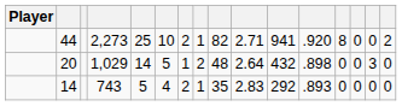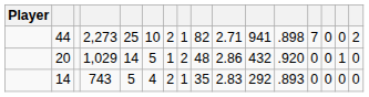 <table class="wikitable sortable" style="text-align:center;">
 <tr>
 <th>Player</th>
 <th></th>
 <th></th>
 <th></th>
 <th></th>
 <th></th>
 <th></th>
 <th></th>
 <th></th>
 <th></th>
 <th></th>
 <th></th>
 <th></th>
 <th></th>
 <th></th>
 <th></th>
 </tr>
 <tr>
 <td></td>
 <td>44</td>
 <td></td>
 <td>2,273</td>
 <td>25</td>
 <td>10</td>
 <td>2</td>
 <td>1</td>
 <td>82</td>
 <td>2.71</td>
 <td>941</td>
-<td>.920</td>
-<td>8</td>
+<td>.898</td>
+<td>7</td>
 <td>0</td>
 <td>0</td>
 <td>2</td>
 </tr>
 <tr>
 <td></td>
 <td>20</td>
 <td></td>
 <td>1,029</td>
 <td>14</td>
 <td>5</td>
 <td>1</td>
 <td>2</td>
 <td>48</td>
-<td>2.64</td>
+<td>2.86</td>
 <td>432</td>
-<td>.898</td>
+<td>.920</td>
 <td>0</td>
 <td>0</td>
-<td>3</td>
+<td>1</td>
 <td>0</td>
 </tr>
 <tr>
 <td></td>
 <td>14</td>
 <td></td>
 <td>743</td>
 <td>5</td>
 <td>4</td>
 <td>2</td>
 <td>1</td>
 <td>35</td>
 <td>2.83</td>
 <td>292</td>
 <td>.893</td>
 <td>0</td>
 <td>0</td>
 <td>0</td>
 <td>0</td>
 </tr>
 </table>
